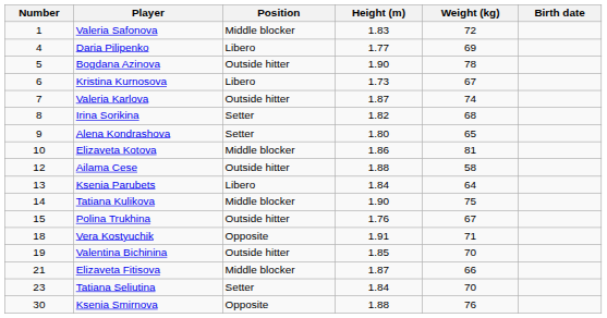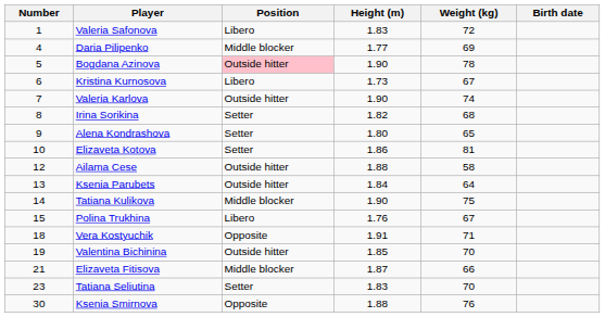 <table class="wikitable" style="width:100%;">
 <tr>
 <th>Number</th>
 <th>Player</th>
 <th>Position</th>
 <th>Height (m)</th>
 <th>Weight (kg)</th>
 <th>Birth date</th>
 </tr>
 <tr>
 <td align=center>1</td>
 <td> <a href='#'>Valeria Safonova</a></td>
-<td>Middle blocker</td>
+<td>Libero</td>
 <td align=center>1.83</td>
 <td align=center>72</td>
 <td></td>
 </tr>
 <tr>
 <td align=center>4</td>
 <td> <a href='#'>Daria Pilipenko</a></td>
-<td>Libero</td>
+<td>Middle blocker</td>
 <td align=center>1.77</td>
 <td align=center>69</td>
 <td></td>
 </tr>
 <tr>
 <td align=center>5</td>
 <td> <a href='#'>Bogdana Azinova</a></td>
-<td>Outside hitter</td>
+<td style="background: pink;">Outside hitter</td>
 <td align=center>1.90</td>
 <td align=center>78</td>
 <td></td>
 </tr>
 <tr>
 <td align=center>6</td>
 <td> <a href='#'>Kristina Kurnosova</a></td>
 <td>Libero</td>
 <td align=center>1.73</td>
 <td align=center>67</td>
 <td></td>
 </tr>
 <tr>
 <td align=center>7</td>
 <td> <a href='#'>Valeria Karlova</a></td>
 <td>Outside hitter</td>
-<td align=center>1.87</td>
+<td align=center>1.90</td>
 <td align=center>74</td>
 <td></td>
 </tr>
 <tr>
 <td align=center>8</td>
 <td> <a href='#'>Irina Sorikina</a></td>
 <td>Setter</td>
 <td align=center>1.82</td>
 <td align=center>68</td>
 <td></td>
 </tr>
 <tr>
 <td align=center>9</td>
 <td> <a href='#'>Alena Kondrashova</a></td>
 <td>Setter</td>
 <td align=center>1.80</td>
 <td align=center>65</td>
 <td></td>
 </tr>
 <tr>
 <td align=center>10</td>
 <td> <a href='#'>Elizaveta Kotova</a></td>
-<td>Middle blocker</td>
+<td>Setter</td>
 <td align=center>1.86</td>
 <td align=center>81</td>
 <td></td>
 </tr>
 <tr>
 <td align=center>12</td>
 <td> <a href='#'>Ailama Cese</a></td>
 <td>Outside hitter</td>
 <td align=center>1.88</td>
 <td align=center>58</td>
 <td></td>
 </tr>
 <tr>
 <td align=center>13</td>
 <td> <a href='#'>Ksenia Parubets</a></td>
-<td>Libero</td>
+<td>Outside hitter</td>
 <td align=center>1.84</td>
 <td align=center>64</td>
 <td></td>
 </tr>
 <tr>
 <td align=center>14</td>
 <td> <a href='#'>Tatiana Kulikova</a></td>
 <td>Middle blocker</td>
 <td align=center>1.90</td>
 <td align=center>75</td>
 <td></td>
 </tr>
 <tr>
 <td align=center>15</td>
 <td> <a href='#'>Polina Trukhina</a></td>
-<td>Outside hitter</td>
+<td>Libero</td>
 <td align=center>1.76</td>
 <td align=center>67</td>
 <td></td>
 </tr>
 <tr>
 <td align=center>18</td>
 <td> <a href='#'>Vera Kostyuchik</a></td>
 <td>Opposite</td>
 <td align=center>1.91</td>
 <td align=center>71</td>
 <td></td>
 </tr>
 <tr>
 <td align=center>19</td>
 <td> <a href='#'>Valentina Bichinina</a></td>
 <td>Outside hitter</td>
 <td align=center>1.85</td>
 <td align=center>70</td>
 <td></td>
 </tr>
 <tr>
 <td align=center>21</td>
 <td> <a href='#'>Elizaveta Fitisova</a></td>
 <td>Middle blocker</td>
 <td align=center>1.87</td>
 <td align=center>66</td>
 <td></td>
 </tr>
 <tr>
 <td align=center>23</td>
 <td> <a href='#'>Tatiana Seliutina</a></td>
 <td>Setter</td>
-<td align=center>1.84</td>
+<td align=center>1.83</td>
 <td align=center>70</td>
 <td></td>
 </tr>
 <tr>
 <td align=center>30</td>
 <td> <a href='#'>Ksenia Smirnova</a></td>
 <td>Opposite</td>
 <td align=center>1.88</td>
 <td align=center>76</td>
 <td></td>
 </tr>
 </table>
